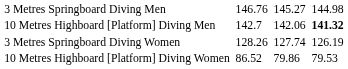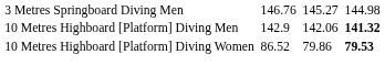 <table>
 <tr>
 <td>3 Metres Springboard Diving Men</td>
 <td></td>
 <td>146.76</td>
 <td></td>
 <td>145.27</td>
 <td></td>
 <td>144.98</td>
 </tr>
 <tr>
 <td>10 Metres Highboard [Platform] Diving Men</td>
 <td></td>
-<td>142.7</td>
+<td>142.9</td>
 <td></td>
 <td>142.06</td>
 <td></td>
 <td><strong>141.32</strong></td>
-</tr>
-<tr>
-<td>3 Metres Springboard Diving Women</td>
-<td></td>
-<td>128.26</td>
-<td></td>
-<td>127.74</td>
-<td></td>
-<td>126.19</td>
 </tr>
 <tr>
 <td nowrap>10 Metres Highboard [Platform] Diving Women</td>
 <td></td>
 <td>86.52</td>
 <td></td>
 <td>79.86</td>
 <td></td>
-<td>79.53</td>
+<td><strong>79.53</strong></td>
 </tr>
 </table>
